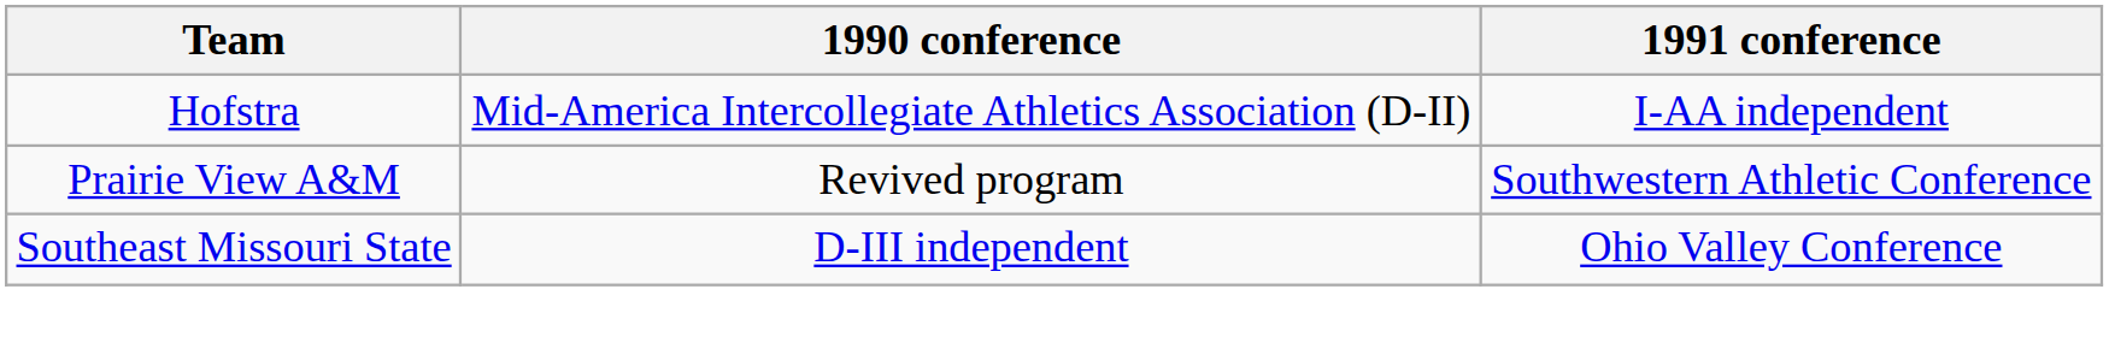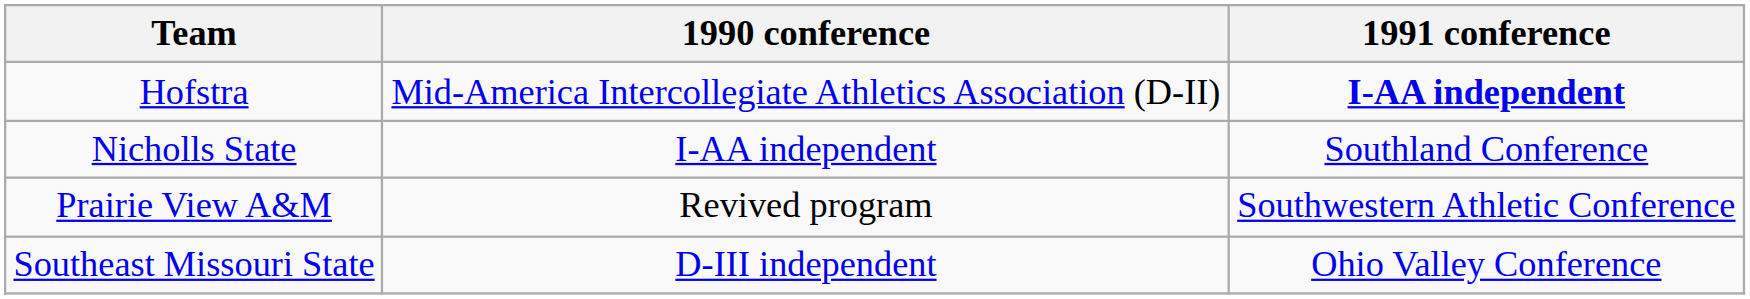 <table class="wikitable sortable">
 <tr>
 <th>Team</th>
 <th>1990 conference</th>
 <th>1991 conference</th>
 </tr>
 <tr style="text-align:center;">
 <td><a href='#'>Hofstra</a></td>
 <td><a href='#'>Mid-America Intercollegiate Athletics Association</a> (D-II)</td>
+<td><strong><a href='#'>I-AA independent</a></strong></td>
+</tr>
+<tr style="text-align:center;">
+<td><a href='#'>Nicholls State</a></td>
 <td><a href='#'>I-AA independent</a></td>
+<td><a href='#'>Southland Conference</a></td>
 </tr>
 <tr style="text-align:center;">
 <td><a href='#'>Prairie View A&M</a></td>
 <td>Revived program</td>
 <td><a href='#'>Southwestern Athletic Conference</a></td>
 </tr>
 <tr style="text-align:center;">
 <td><a href='#'>Southeast Missouri State</a></td>
 <td><a href='#'>D-III independent</a></td>
 <td><a href='#'>Ohio Valley Conference</a></td>
 </tr>
 </table>
